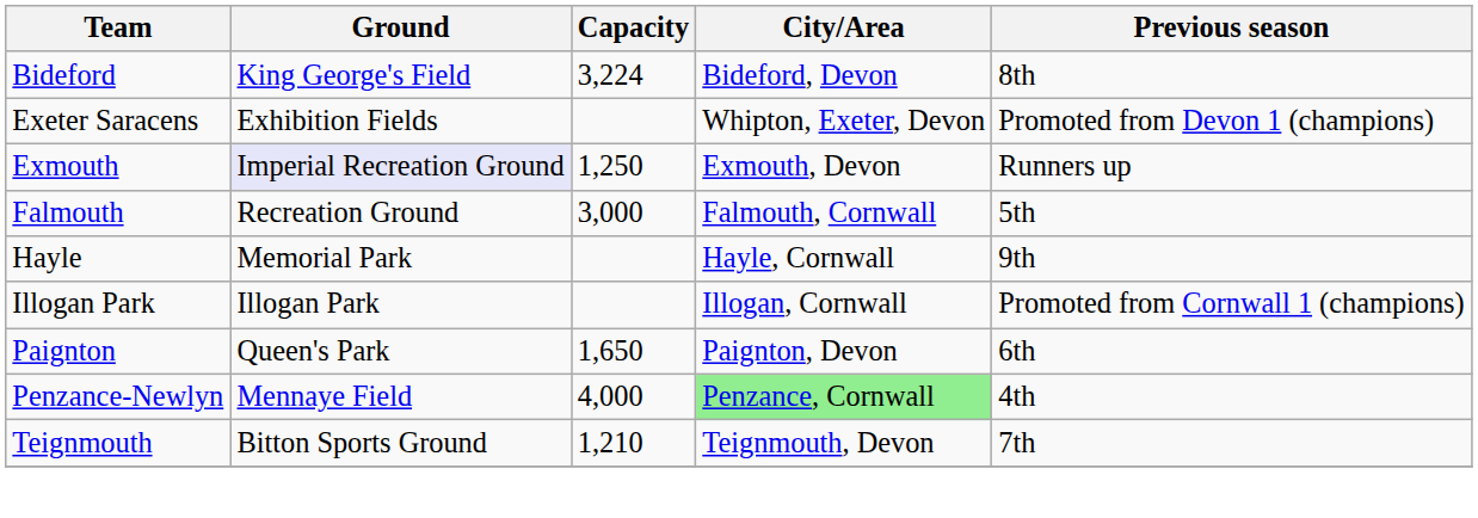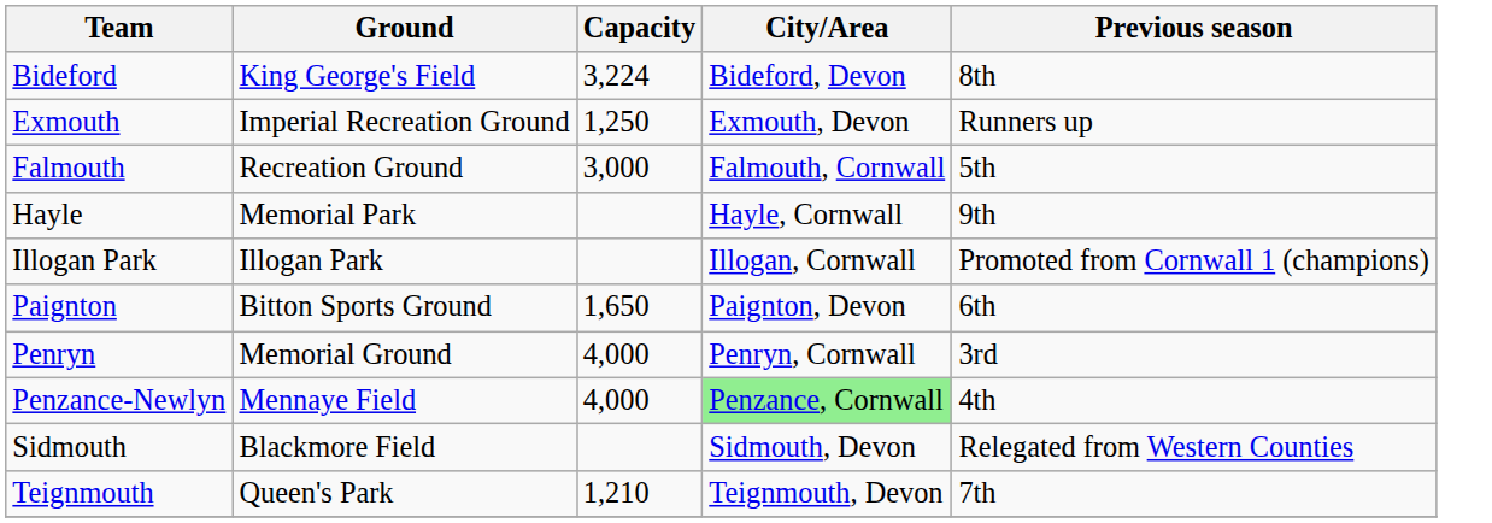 <table class="wikitable sortable">
 <tr>
 <th>Team</th>
 <th>Ground</th>
 <th>Capacity</th>
 <th>City/Area</th>
 <th>Previous season</th>
 </tr>
 <tr>
 <td><a href='#'>Bideford</a></td>
 <td><a href='#'>King George's Field</a></td>
 <td>3,224</td>
 <td><a href='#'>Bideford</a>, <a href='#'>Devon</a></td>
 <td>8th</td>
 </tr>
 <tr>
-<td>Exeter Saracens</td>
-<td>Exhibition Fields</td>
-<td></td>
-<td>Whipton, <a href='#'>Exeter</a>, Devon</td>
-<td>Promoted from <a href='#'>Devon 1</a> (champions)</td>
-</tr>
-<tr>
 <td><a href='#'>Exmouth</a></td>
-<td style="background: lavender;">Imperial Recreation Ground</td>
+<td>Imperial Recreation Ground</td>
 <td>1,250</td>
 <td><a href='#'>Exmouth</a>,  Devon</td>
 <td>Runners up</td>
 </tr>
 <tr>
 <td><a href='#'>Falmouth</a></td>
 <td>Recreation Ground</td>
 <td>3,000</td>
 <td><a href='#'>Falmouth</a>, <a href='#'>Cornwall</a></td>
 <td>5th</td>
 </tr>
 <tr>
 <td>Hayle</td>
 <td>Memorial Park</td>
 <td></td>
 <td><a href='#'>Hayle</a>, Cornwall</td>
 <td>9th</td>
 </tr>
 <tr>
 <td>Illogan Park</td>
 <td>Illogan Park</td>
 <td></td>
 <td><a href='#'>Illogan</a>, Cornwall</td>
 <td>Promoted from <a href='#'>Cornwall 1</a> (champions)</td>
 </tr>
 <tr>
 <td><a href='#'>Paignton</a></td>
-<td>Queen's Park</td>
+<td>Bitton Sports Ground</td>
 <td>1,650</td>
 <td><a href='#'>Paignton</a>, Devon</td>
 <td>6th</td>
+</tr>
+<tr>
+<td><a href='#'>Penryn</a></td>
+<td>Memorial Ground</td>
+<td>4,000</td>
+<td><a href='#'>Penryn</a>, Cornwall</td>
+<td>3rd</td>
 </tr>
 <tr>
 <td><a href='#'>Penzance-Newlyn</a></td>
 <td><a href='#'>Mennaye Field</a></td>
 <td>4,000</td>
 <td style="background: lightgreen;"><a href='#'>Penzance</a>, Cornwall</td>
 <td>4th</td>
 </tr>
 <tr>
+<td>Sidmouth</td>
+<td>Blackmore Field</td>
+<td></td>
+<td><a href='#'>Sidmouth</a>, Devon</td>
+<td>Relegated from <a href='#'>Western Counties</a></td>
+</tr>
+<tr>
 <td><a href='#'>Teignmouth</a></td>
-<td>Bitton Sports Ground</td>
+<td>Queen's Park</td>
 <td>1,210</td>
 <td><a href='#'>Teignmouth</a>, Devon</td>
 <td>7th</td>
 </tr>
 <tr>
 </tr>
 </table>
